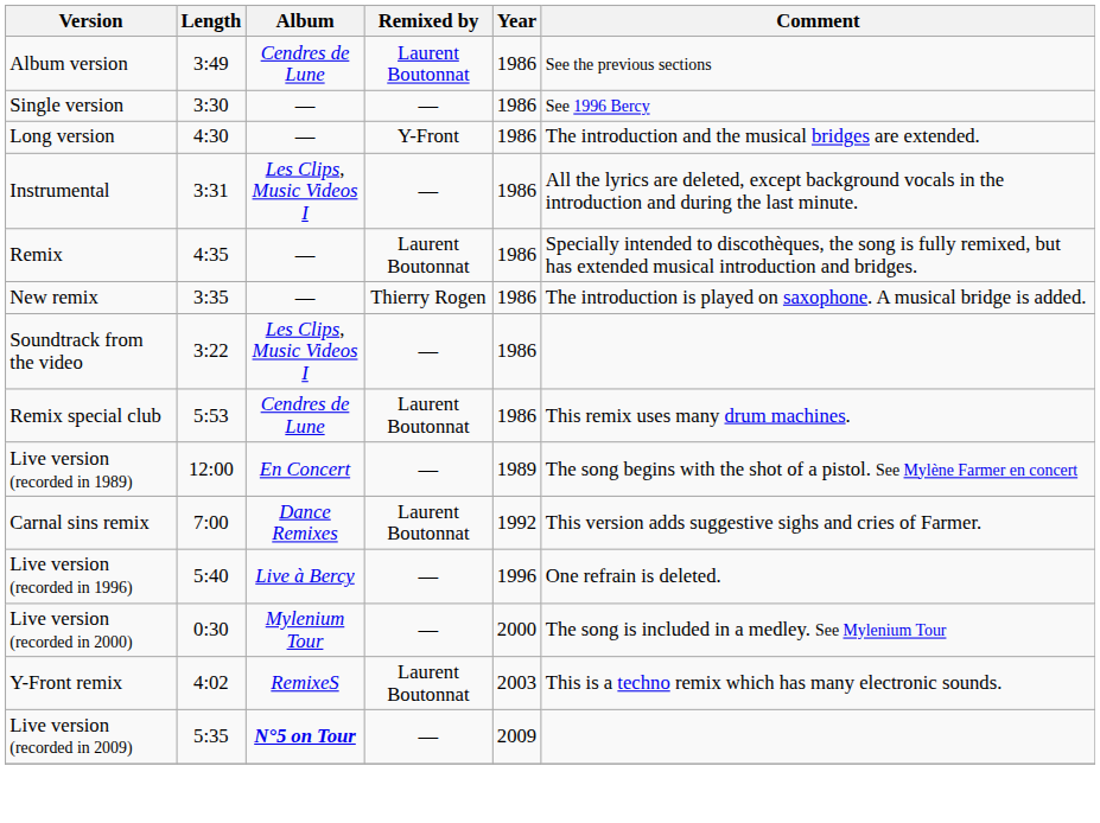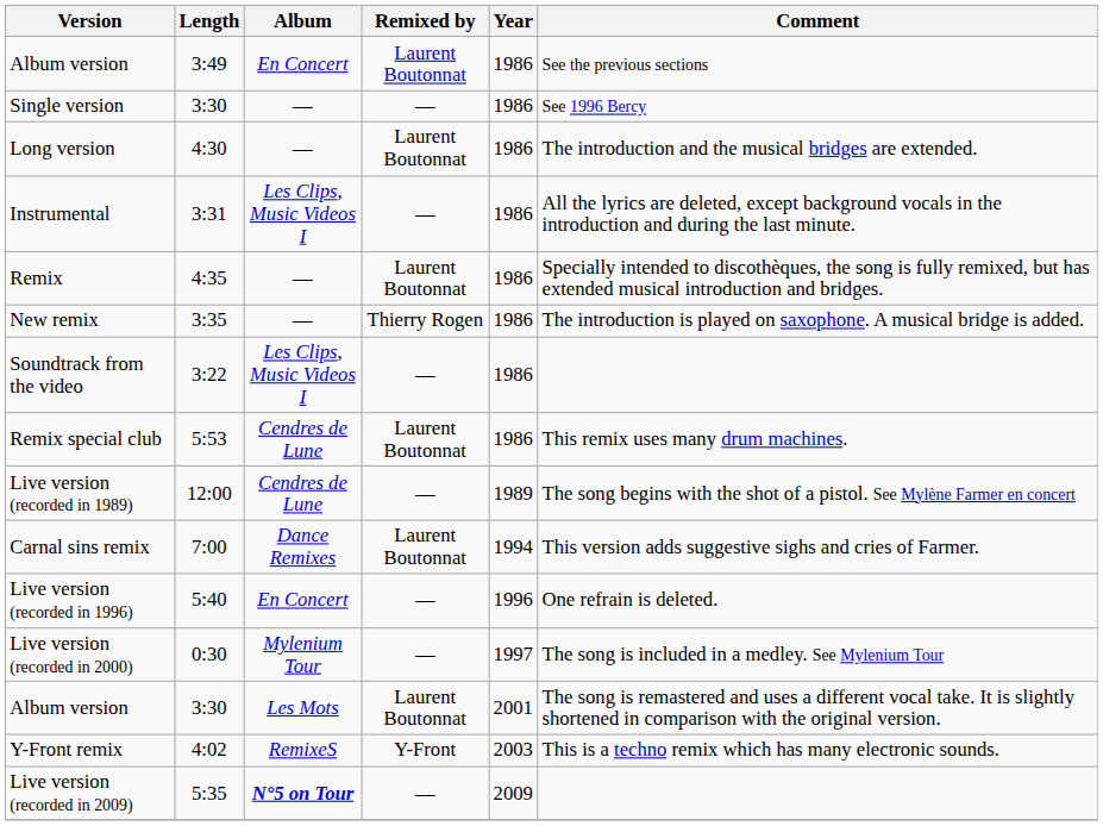 <table class="wikitable sortable" width="100%" border="1">
 <tr>
 <th>Version</th>
 <th>Length</th>
 <th>Album</th>
 <th>Remixed by</th>
 <th>Year</th>
 <th>Comment</th>
 </tr>
 <tr>
 <td>Album version</td>
 <td align="center">3:49</td>
-<td align="center"><em><a href='#'>Cendres de Lune</a></em></td>
+<td align="center"><em><a href='#'>En Concert</a></em></td>
 <td align="center"><a href='#'>Laurent Boutonnat</a></td>
 <td align="center">1986</td>
 <td><small>See the previous sections</small></td>
 </tr>
 <tr>
 <td>Single version</td>
 <td align="center">3:30</td>
 <td align="center">—</td>
 <td align="center">—</td>
 <td align="center">1986</td>
 <td><small>See <a href='#'>1996 Bercy</a></small></td>
 </tr>
 <tr>
 <td>Long version</td>
 <td align="center">4:30</td>
 <td align="center">—</td>
-<td align="center">Y-Front</td>
+<td align="center">Laurent Boutonnat</td>
 <td align="center">1986</td>
 <td>The introduction and the musical <a href='#'>bridges</a> are extended.</td>
 </tr>
 <tr>
 <td>Instrumental</td>
 <td align="center">3:31</td>
 <td align="center"><em><a href='#'>Les Clips</a></em>, <br><em><a href='#'>Music Videos I</a></em></td>
 <td align="center">—</td>
 <td align="center">1986</td>
 <td>All the lyrics are deleted, except background vocals in the introduction and during the last minute.</td>
 </tr>
 <tr>
 <td>Remix</td>
 <td align="center">4:35</td>
 <td align="center">—</td>
 <td align="center">Laurent Boutonnat</td>
 <td align="center">1986</td>
 <td>Specially intended to discothèques, the song is fully remixed, but has extended musical introduction and bridges.</td>
 </tr>
 <tr>
 <td>New remix</td>
 <td align="center">3:35</td>
 <td align="center">—</td>
 <td align="center">Thierry Rogen</td>
 <td align="center">1986</td>
 <td>The introduction is played on <a href='#'>saxophone</a>. A musical bridge is added.</td>
 </tr>
 <tr>
 <td>Soundtrack from the video</td>
 <td align="center">3:22</td>
 <td align="center"><em><a href='#'>Les Clips</a></em>, <br><em><a href='#'>Music Videos I</a></em></td>
 <td align="center">—</td>
 <td align="center">1986</td>
 <td></td>
 </tr>
 <tr>
 <td>Remix special club</td>
 <td align="center">5:53</td>
 <td align="center"><em><a href='#'>Cendres de Lune</a></em></td>
 <td align="center">Laurent Boutonnat</td>
 <td align="center">1986</td>
 <td>This remix uses many <a href='#'>drum machines</a>.</td>
 </tr>
 <tr>
 <td>Live version <br><small>(recorded in 1989)</small></td>
 <td align="center">12:00</td>
-<td align="center"><em><a href='#'>En Concert</a></em></td>
+<td align="center"><em><a href='#'>Cendres de Lune</a></em></td>
 <td align="center">—</td>
 <td align="center">1989</td>
 <td>The song begins with the shot of a pistol. <small>See <a href='#'>Mylène Farmer en concert</a></small></td>
 </tr>
 <tr>
 <td>Carnal sins remix</td>
 <td align="center">7:00</td>
 <td align="center"><em><a href='#'>Dance Remixes</a></em></td>
 <td align="center">Laurent Boutonnat</td>
-<td align="center">1992</td>
+<td align="center">1994</td>
 <td>This version adds suggestive sighs and cries of Farmer.</td>
 </tr>
 <tr>
 <td>Live version <br><small>(recorded in 1996)</small></td>
 <td align="center">5:40</td>
-<td align="center"><em><a href='#'>Live à Bercy</a></em></td>
+<td align="center"><em><a href='#'>En Concert</a></em></td>
 <td align="center">—</td>
 <td align="center">1996</td>
 <td>One refrain is deleted.</td>
 </tr>
 <tr>
 <td>Live version <br><small>(recorded in 2000)</small></td>
 <td align="center">0:30</td>
 <td align="center"><em><a href='#'>Mylenium Tour</a></em></td>
 <td align="center">—</td>
-<td align="center">2000</td>
+<td align="center">1997</td>
 <td>The song is included in a medley. <small>See <a href='#'>Mylenium Tour</a></small></td>
+</tr>
+<tr>
+<td>Album version</td>
+<td align="center">3:30</td>
+<td align="center"><em><a href='#'>Les Mots</a></em></td>
+<td align="center">Laurent Boutonnat</td>
+<td align="center">2001</td>
+<td>The song is remastered and uses a different vocal take. It is slightly shortened in comparison with the original version.</td>
 </tr>
 <tr>
 <td>Y-Front remix</td>
 <td align="center">4:02</td>
 <td align="center"><em><a href='#'>RemixeS</a></em></td>
-<td align="center">Laurent Boutonnat</td>
+<td align="center">Y-Front</td>
 <td align="center">2003</td>
 <td>This is a <a href='#'>techno</a> remix which has many electronic sounds.</td>
 </tr>
 <tr>
 <td>Live version <br><small>(recorded in 2009)</small></td>
 <td align="center">5:35</td>
 <td align="center"><strong><em><a href='#'>N°5 on Tour</a></em></strong></td>
 <td align="center">—</td>
 <td align="center">2009</td>
 <td></td>
 </tr>
 <tr>
 </tr>
 </table>
